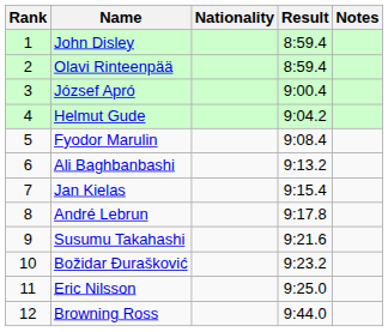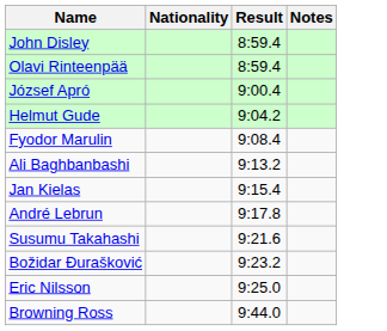 <table class="wikitable sortable" style="text-align:center">
 <tr>
-<th>Rank</th>
 <th>Name</th>
 <th>Nationality</th>
 <th>Result</th>
 <th>Notes</th>
 </tr>
 <tr bgcolor=ccffcc>
-<td>1</td>
 <td align="left"><a href='#'>John Disley</a></td>
 <td align="left"></td>
 <td>8:59.4</td>
 <td></td>
 </tr>
 <tr bgcolor=ccffcc>
-<td>2</td>
 <td align="left"><a href='#'>Olavi Rinteenpää</a></td>
 <td align="left"></td>
 <td>8:59.4</td>
 <td></td>
 </tr>
 <tr bgcolor=ccffcc>
-<td>3</td>
 <td align="left"><a href='#'>József Apró</a></td>
 <td align="left"></td>
 <td>9:00.4</td>
 <td></td>
 </tr>
 <tr bgcolor=ccffcc>
-<td>4</td>
 <td align="left"><a href='#'>Helmut Gude</a></td>
 <td align="left"></td>
 <td>9:04.2</td>
 <td></td>
 </tr>
 <tr>
-<td>5</td>
 <td align="left"><a href='#'>Fyodor Marulin</a></td>
 <td align="left"></td>
 <td>9:08.4</td>
 <td></td>
 </tr>
 <tr>
-<td>6</td>
 <td align="left"><a href='#'>Ali Baghbanbashi</a></td>
 <td align="left"></td>
 <td>9:13.2</td>
 <td></td>
 </tr>
 <tr>
-<td>7</td>
 <td align="left"><a href='#'>Jan Kielas</a></td>
 <td align="left"></td>
 <td>9:15.4</td>
 <td></td>
 </tr>
 <tr>
-<td>8</td>
 <td align="left"><a href='#'>André Lebrun</a></td>
 <td align="left"></td>
 <td>9:17.8</td>
 <td></td>
 </tr>
 <tr>
-<td>9</td>
 <td align="left"><a href='#'>Susumu Takahashi</a></td>
 <td align="left"></td>
 <td>9:21.6</td>
 <td></td>
 </tr>
 <tr>
-<td>10</td>
 <td align="left"><a href='#'>Božidar Đurašković</a></td>
 <td align="left"></td>
 <td>9:23.2</td>
 <td></td>
 </tr>
 <tr>
-<td>11</td>
 <td align="left"><a href='#'>Eric Nilsson</a></td>
 <td align="left"></td>
 <td>9:25.0</td>
 <td></td>
 </tr>
 <tr>
-<td>12</td>
 <td align="left"><a href='#'>Browning Ross</a></td>
 <td align="left"></td>
 <td>9:44.0</td>
 <td></td>
 </tr>
 </table>
